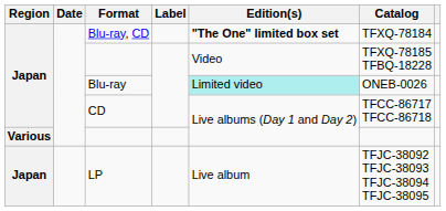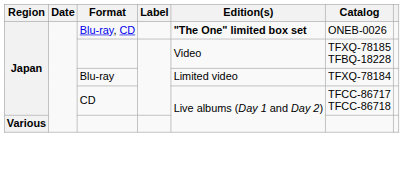 <table class="wikitable plainrowheaders">
 <tr>
 <th scope="col">Region</th>
 <th scope="col">Date</th>
 <th scope="col">Format</th>
 <th scope="col">Label</th>
 <th scope="col">Edition(s)</th>
 <th scope="col">Catalog</th>
 <th scope="col"></th>
 </tr>
 <tr>
 <th scope="row" rowspan="4">Japan</th>
 <td rowspan="5"></td>
 <td><a href='#'>Blu-ray</a>, <a href='#'>CD</a></td>
 <td></td>
 <td><strong>"The One" limited box set</strong></td>
-<td>TFXQ-78184</td>
+<td>ONEB-0026</td>
 <td></td>
 </tr>
 <tr>
 <td></td>
 <td rowspan="3"></td>
 <td>Video</td>
 <td>TFXQ-78185<br>TFBQ-18228</td>
 <td></td>
 </tr>
 <tr>
 <td>Blu-ray</td>
-<td style="background: paleturquoise;">Limited video</td>
-<td>ONEB-0026</td>
+<td>Limited video</td>
+<td>TFXQ-78184</td>
 <td></td>
 </tr>
 <tr>
 <td>CD</td>
 <td rowspan="2">Live albums (<em>Day 1</em> and <em>Day 2</em>)</td>
 <td>TFCC-86717<br>TFCC-86718</td>
 <td></td>
 </tr>
 <tr>
 <th scope="row">Various</th>
 <td></td>
 <td></td>
 <td></td>
 <td></td>
 </tr>
-<tr>
-<th scope="row">Japan</th>
-<td></td>
-<td>LP</td>
-<td></td>
-<td>Live album</td>
-<td>TFJC-38092<br>TFJC-38093<br>TFJC-38094<br>TFJC-38095</td>
-<td></td>
-</tr>
 </table>
